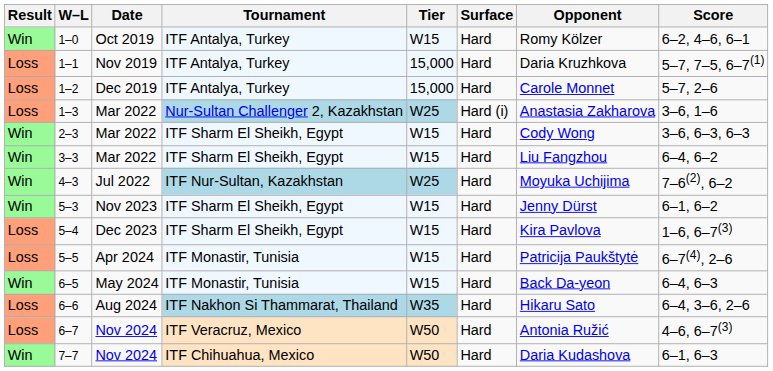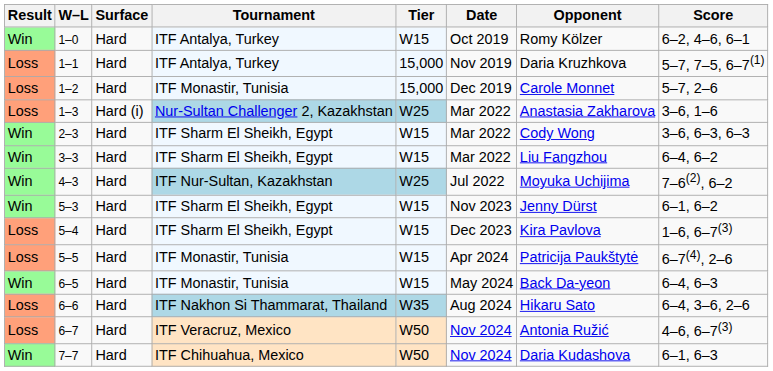 <table class="sortable wikitable">
 <tr>
 <th>Result</th>
 <th class="unsortable">W–L</th>
-<th>Date</th>
+<th>Surface</th>
 <th>Tournament</th>
 <th>Tier</th>
-<th>Surface</th>
+<th>Date</th>
 <th>Opponent</th>
 <th class="unsortable">Score</th>
 </tr>
 <tr>
 <td style="background:#98fb98;">Win</td>
 <td><small>1–0</small></td>
-<td>Oct 2019</td>
+<td>Hard</td>
 <td style="background:#f0f8ff;">ITF Antalya, Turkey</td>
 <td style="background:#f0f8ff;">W15</td>
-<td>Hard</td>
+<td>Oct 2019</td>
 <td> Romy Kölzer</td>
 <td>6–2, 4–6, 6–1</td>
 </tr>
 <tr>
 <td style="background:#ffa07a;">Loss</td>
 <td><small>1–1</small></td>
-<td>Nov 2019</td>
+<td>Hard</td>
 <td style="background:#f0f8ff;">ITF Antalya, Turkey</td>
 <td style="background:#f0f8ff;">15,000</td>
-<td>Hard</td>
+<td>Nov 2019</td>
 <td> Daria Kruzhkova</td>
 <td>5–7, 7–5, 6–7<sup>(1)</sup></td>
 </tr>
 <tr>
 <td style="background:#ffa07a;">Loss</td>
 <td><small>1–2</small></td>
+<td>Hard</td>
+<td style="background:#f0f8ff;">ITF Monastir, Tunisia</td>
+<td style="background:#f0f8ff;">15,000</td>
 <td>Dec 2019</td>
-<td style="background:#f0f8ff;">ITF Antalya, Turkey</td>
-<td style="background:#f0f8ff;">15,000</td>
-<td>Hard</td>
 <td> <a href='#'>Carole Monnet</a></td>
 <td>5–7, 2–6</td>
 </tr>
 <tr>
 <td style="background:#ffa07a;">Loss</td>
 <td><small>1–3</small></td>
-<td>Mar 2022</td>
+<td>Hard (i)</td>
 <td style="background:lightblue;"><a href='#'>Nur-Sultan Challenger</a> 2, Kazakhstan</td>
 <td style="background:lightblue;">W25</td>
-<td>Hard (i)</td>
+<td>Mar 2022</td>
 <td> <a href='#'>Anastasia Zakharova</a></td>
 <td>3–6, 1–6</td>
 </tr>
 <tr>
 <td style="background:#98fb98;">Win</td>
 <td><small>2–3</small></td>
-<td>Mar 2022</td>
+<td>Hard</td>
 <td style="background:#f0f8ff;">ITF Sharm El Sheikh, Egypt</td>
 <td style="background:#f0f8ff;">W15</td>
-<td>Hard</td>
+<td>Mar 2022</td>
 <td> <a href='#'>Cody Wong</a></td>
 <td>3–6, 6–3, 6–3</td>
 </tr>
 <tr>
 <td style="background:#98fb98;">Win</td>
 <td><small>3–3</small></td>
-<td>Mar 2022</td>
+<td>Hard</td>
 <td style="background:#f0f8ff;">ITF Sharm El Sheikh, Egypt</td>
 <td style="background:#f0f8ff;">W15</td>
-<td>Hard</td>
+<td>Mar 2022</td>
 <td> <a href='#'>Liu Fangzhou</a></td>
 <td>6–4, 6–2</td>
 </tr>
 <tr>
 <td style="background:#98fb98;">Win</td>
 <td><small>4–3</small></td>
-<td>Jul 2022</td>
+<td>Hard</td>
 <td style="background:lightblue;">ITF Nur-Sultan, Kazakhstan</td>
 <td style="background:lightblue;">W25</td>
-<td>Hard</td>
+<td>Jul 2022</td>
 <td> <a href='#'>Moyuka Uchijima</a></td>
 <td>7–6<sup>(2)</sup>, 6–2</td>
 </tr>
 <tr>
 <td style="background:#98fb98;">Win</td>
 <td><small>5–3</small></td>
-<td>Nov 2023</td>
+<td>Hard</td>
 <td style="background:#f0f8ff;">ITF Sharm El Sheikh, Egypt</td>
 <td style="background:#f0f8ff;">W15</td>
-<td>Hard</td>
+<td>Nov 2023</td>
 <td> <a href='#'>Jenny Dürst</a></td>
 <td>6–1, 6–2</td>
 </tr>
 <tr>
 <td style="background:#ffa07a;">Loss</td>
 <td><small>5–4</small></td>
-<td>Dec 2023</td>
+<td>Hard</td>
 <td style="background:#f0f8ff;">ITF Sharm El Sheikh, Egypt</td>
 <td style="background:#f0f8ff;">W15</td>
-<td>Hard</td>
+<td>Dec 2023</td>
 <td> <a href='#'>Kira Pavlova</a></td>
 <td>1–6, 6–7<sup>(3)</sup></td>
 </tr>
 <tr>
 <td style="background:#ffa07a;">Loss</td>
 <td><small>5–5</small></td>
-<td>Apr 2024</td>
+<td>Hard</td>
 <td style="background:#f0f8ff;">ITF Monastir, Tunisia</td>
 <td style="background:#f0f8ff;">W15</td>
-<td>Hard</td>
+<td>Apr 2024</td>
 <td> <a href='#'>Patricija Paukštytė</a></td>
 <td>6–7<sup>(4)</sup>, 2–6</td>
 </tr>
 <tr>
 <td style="background:#98fb98;">Win</td>
 <td><small>6–5</small></td>
-<td>May 2024</td>
+<td>Hard</td>
 <td style="background:#f0f8ff;">ITF Monastir, Tunisia</td>
 <td style="background:#f0f8ff;">W15</td>
-<td>Hard</td>
+<td>May 2024</td>
 <td> <a href='#'>Back Da-yeon</a></td>
 <td>6–4, 6–3</td>
 </tr>
 <tr>
 <td style="background:#ffa07a;">Loss</td>
 <td><small>6–6</small></td>
-<td>Aug 2024</td>
+<td>Hard</td>
 <td style="background:lightblue;">ITF Nakhon Si Thammarat, Thailand</td>
 <td style="background:lightblue;">W35</td>
-<td>Hard</td>
+<td>Aug 2024</td>
 <td> <a href='#'>Hikaru Sato</a></td>
 <td>6–4, 3–6, 2–6</td>
 </tr>
 <tr>
 <td style="background:#ffa07a;">Loss</td>
 <td><small>6–7</small></td>
-<td><a href='#'>Nov 2024</a></td>
+<td>Hard</td>
 <td style="background:#ffe4c4;">ITF Veracruz, Mexico</td>
 <td style="background:#ffe4c4;">W50</td>
-<td>Hard</td>
+<td><a href='#'>Nov 2024</a></td>
 <td> <a href='#'>Antonia Ružić</a></td>
 <td>4–6, 6–7<sup>(3)</sup></td>
 </tr>
 <tr>
 <td style="background:#98fb98;">Win</td>
 <td><small>7–7</small></td>
-<td><a href='#'>Nov 2024</a></td>
+<td>Hard</td>
 <td style="background:#ffe4c4;">ITF Chihuahua, Mexico</td>
 <td style="background:#ffe4c4;">W50</td>
-<td>Hard</td>
+<td><a href='#'>Nov 2024</a></td>
 <td> <a href='#'>Daria Kudashova</a></td>
 <td>6–1, 6–3</td>
 </tr>
 </table>
